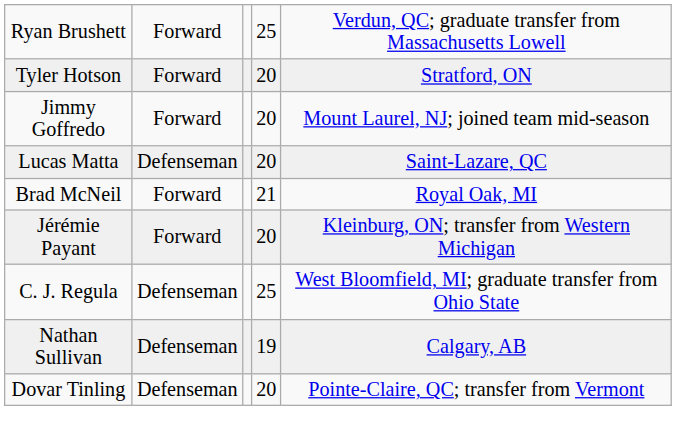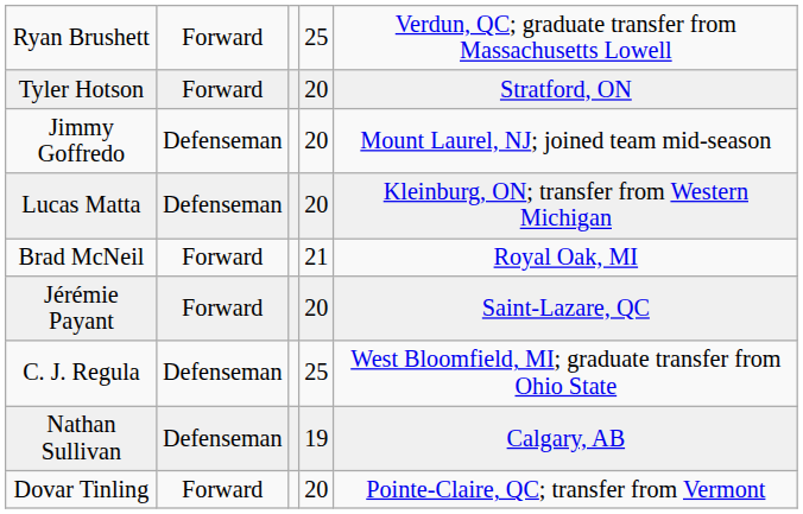 <table class="wikitable" width="60%">
 <tr align="center" bgcolor="">
 <td>Ryan Brushett</td>
 <td>Forward</td>
 <td></td>
 <td>25</td>
 <td><a href='#'>Verdun, QC</a>; graduate transfer from <a href='#'>Massachusetts Lowell</a></td>
 </tr>
 <tr align="center" bgcolor="f0f0f0">
 <td>Tyler Hotson</td>
 <td>Forward</td>
 <td></td>
 <td>20</td>
 <td><a href='#'>Stratford, ON</a></td>
 </tr>
 <tr align="center" bgcolor="">
 <td>Jimmy Goffredo</td>
-<td>Forward</td>
+<td>Defenseman</td>
 <td></td>
 <td>20</td>
 <td><a href='#'>Mount Laurel, NJ</a>; joined team mid-season</td>
 </tr>
 <tr align="center" bgcolor="f0f0f0">
 <td>Lucas Matta</td>
 <td>Defenseman</td>
 <td></td>
 <td>20</td>
-<td><a href='#'>Saint-Lazare, QC</a></td>
+<td><a href='#'>Kleinburg, ON</a>; transfer from <a href='#'>Western Michigan</a></td>
 </tr>
 <tr align="center" bgcolor="">
 <td>Brad McNeil</td>
 <td>Forward</td>
 <td></td>
 <td>21</td>
 <td><a href='#'>Royal Oak, MI</a></td>
 </tr>
 <tr align="center" bgcolor="f0f0f0">
 <td>Jérémie Payant</td>
 <td>Forward</td>
 <td></td>
 <td>20</td>
-<td><a href='#'>Kleinburg, ON</a>; transfer from <a href='#'>Western Michigan</a></td>
+<td><a href='#'>Saint-Lazare, QC</a></td>
 </tr>
 <tr align="center" bgcolor="">
 <td>C. J. Regula</td>
 <td>Defenseman</td>
 <td></td>
 <td>25</td>
 <td><a href='#'>West Bloomfield, MI</a>; graduate transfer from <a href='#'>Ohio State</a></td>
 </tr>
 <tr align="center" bgcolor="f0f0f0">
 <td>Nathan Sullivan</td>
 <td>Defenseman</td>
 <td></td>
 <td>19</td>
 <td><a href='#'>Calgary, AB</a></td>
 </tr>
 <tr align="center" bgcolor="">
 <td>Dovar Tinling</td>
-<td>Defenseman</td>
+<td>Forward</td>
 <td></td>
 <td>20</td>
 <td><a href='#'>Pointe-Claire, QC</a>; transfer from <a href='#'>Vermont</a></td>
 </tr>
 </table>
